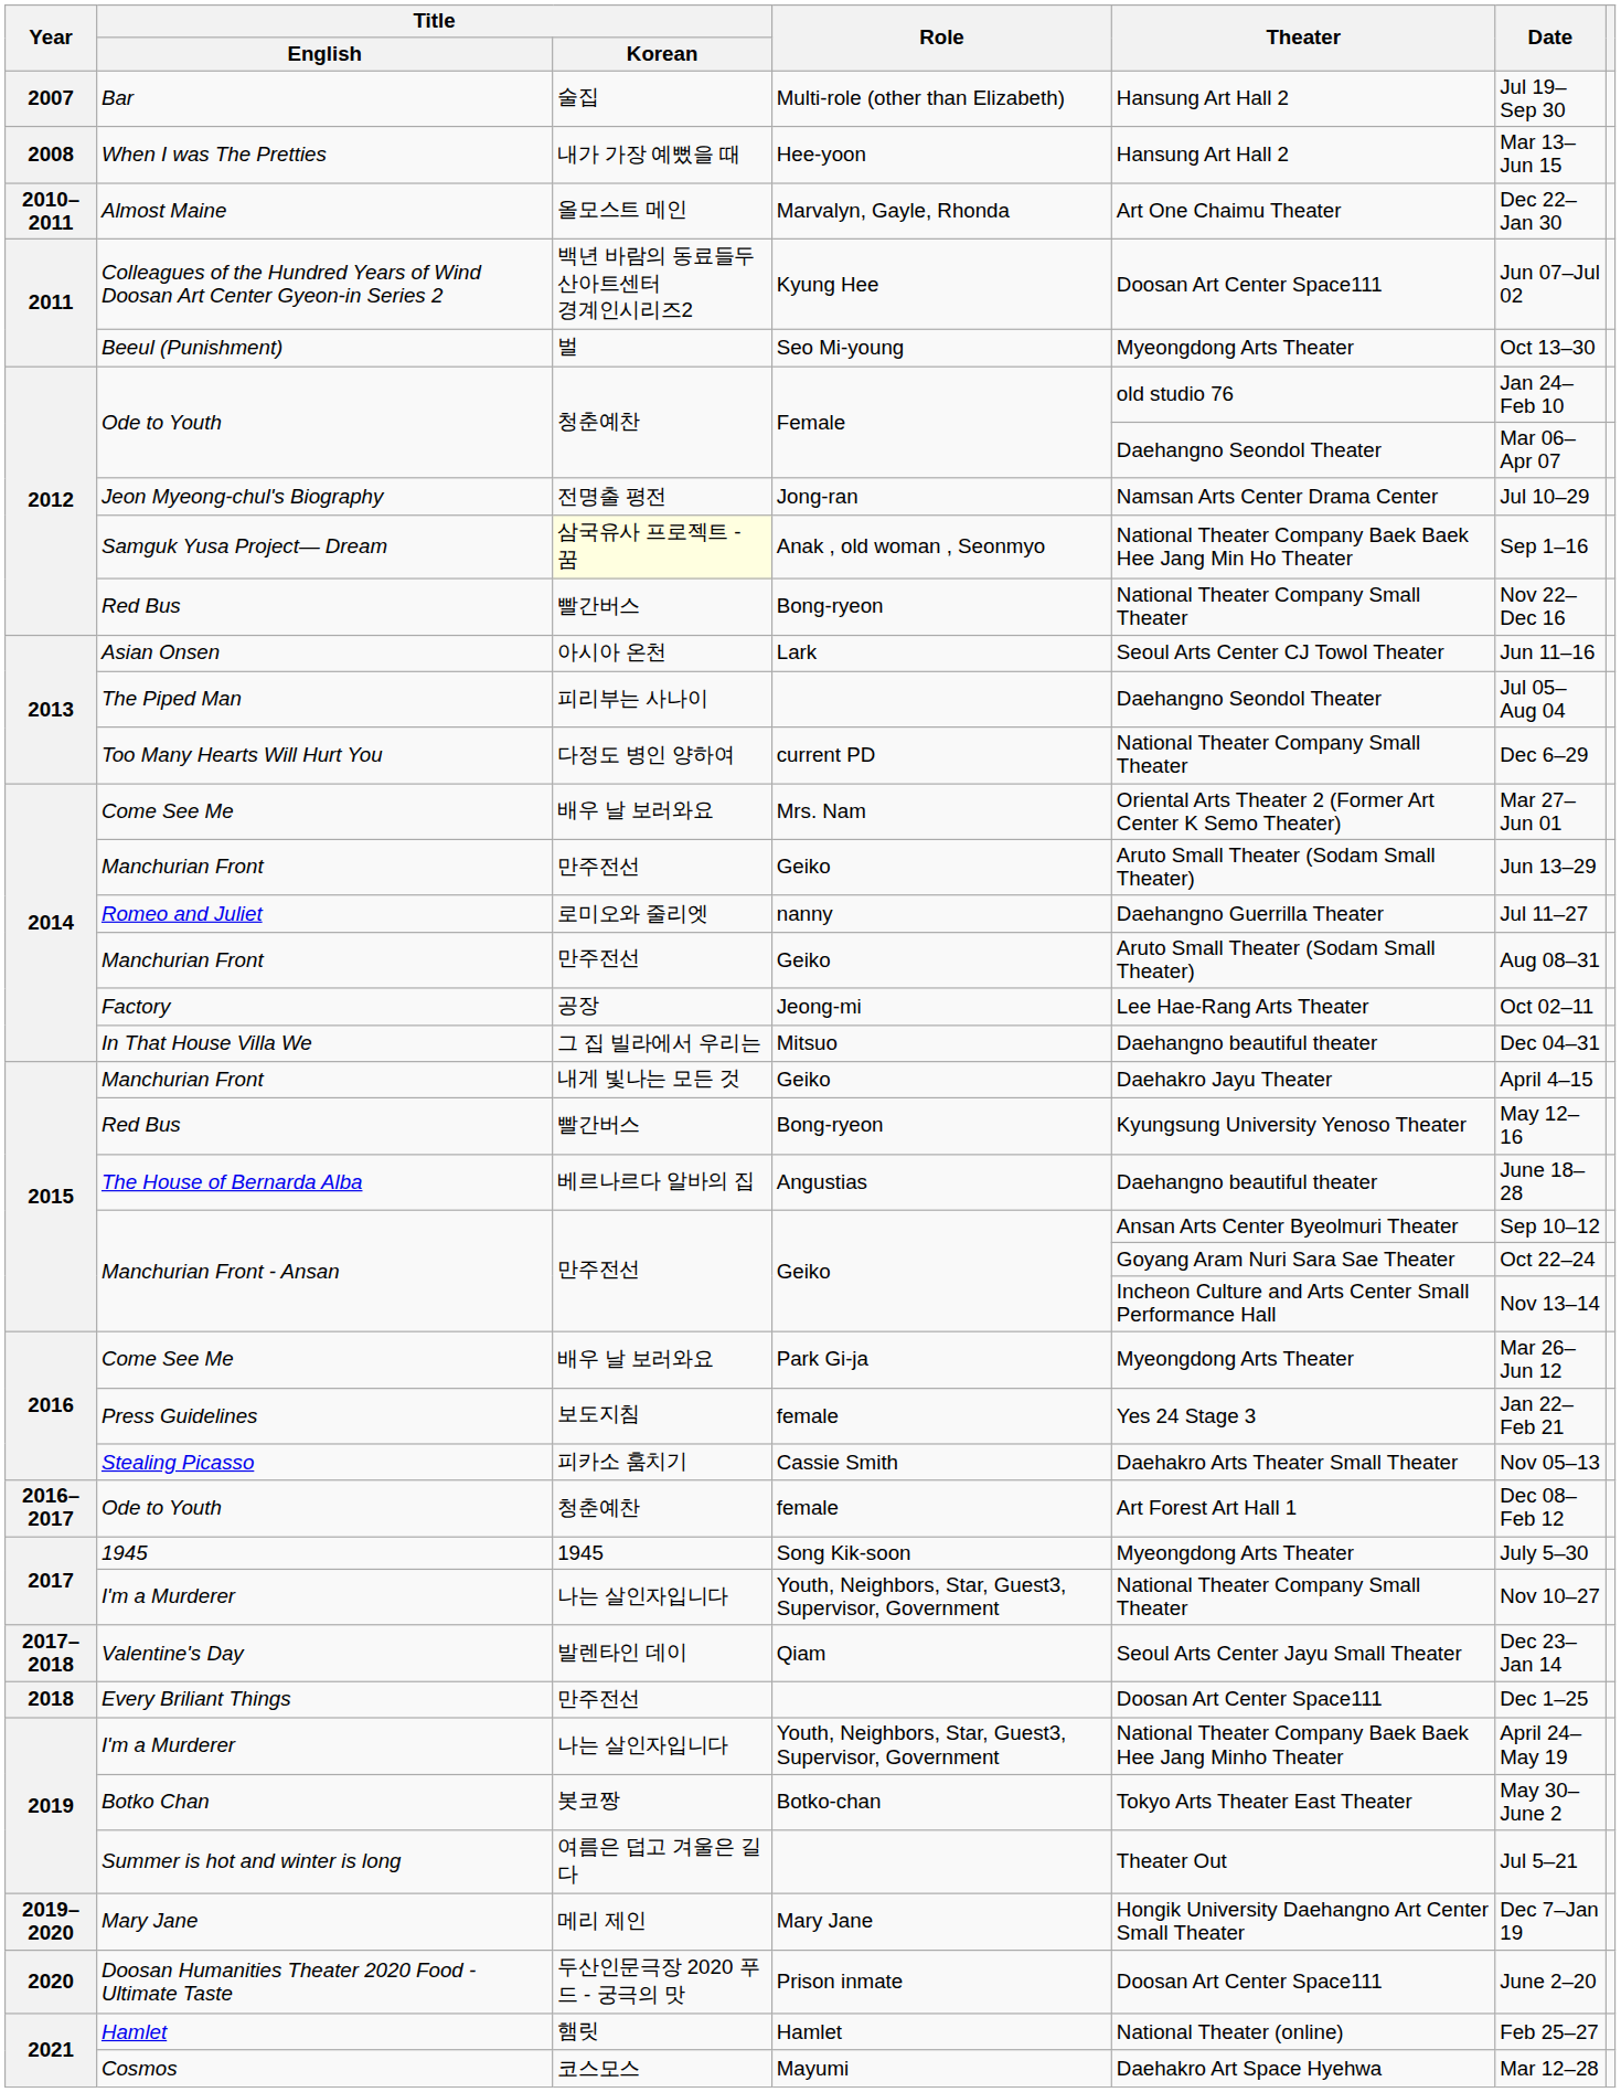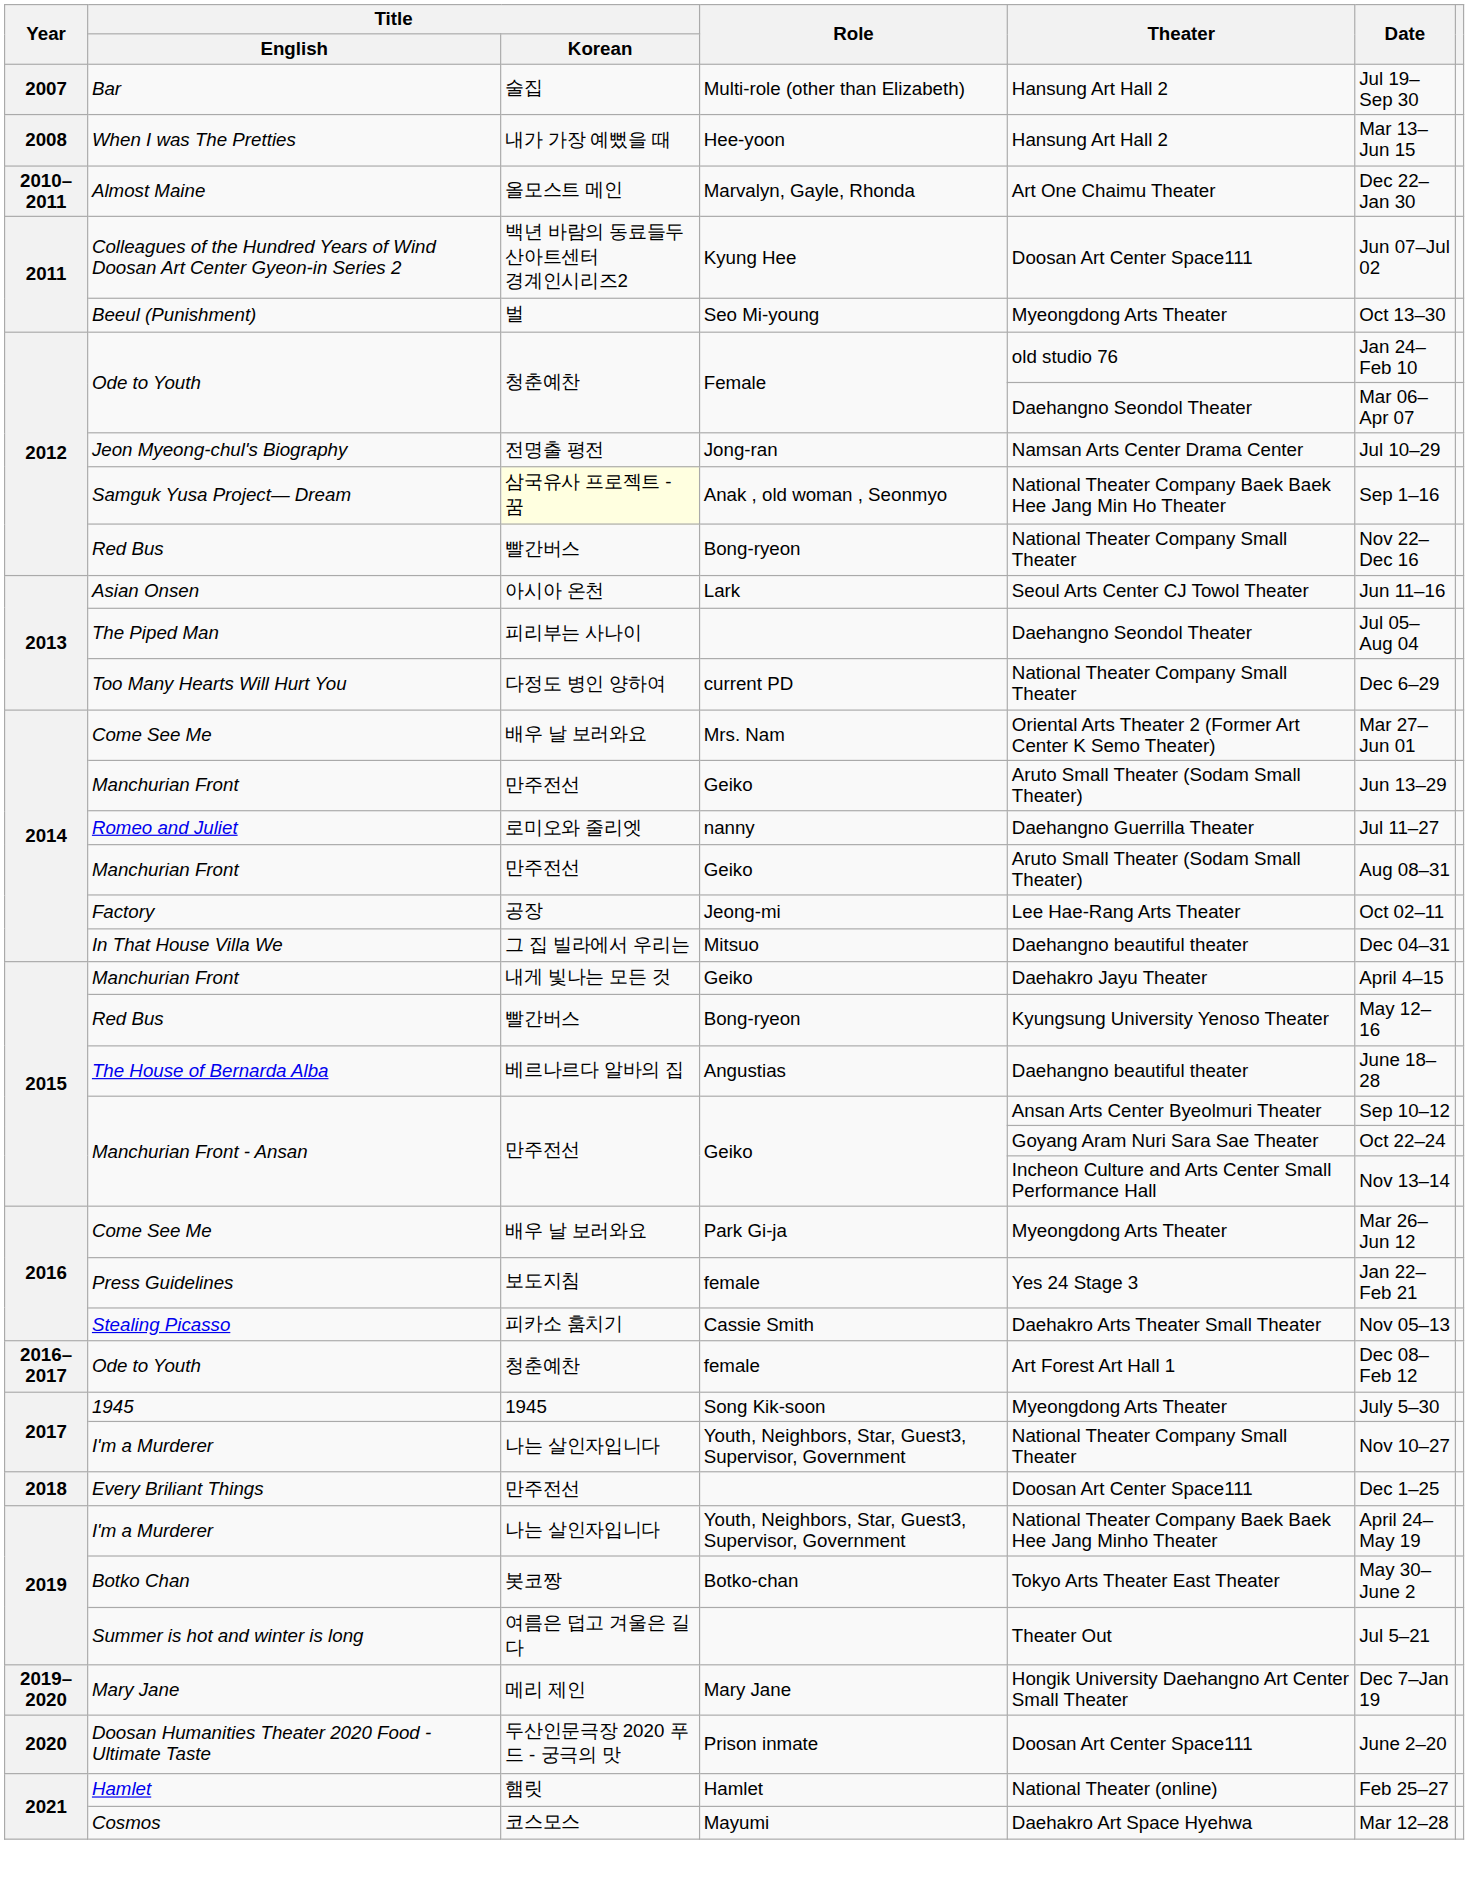 <table class="wikitable sortable plainrowheaders">
 <tr>
 <th rowspan="2" scope="col">Year</th>
 <th colspan="2" scope="col">Title</th>
 <th rowspan="2" scope="col">Role</th>
 <th rowspan="2" scope="col">Theater</th>
 <th rowspan="2" scope="col">Date</th>
 <th rowspan="2" scope="col" class="unsortable"></th>
 </tr>
 <tr>
 <th>English</th>
 <th>Korean</th>
 </tr>
 <tr>
 <th scope="row">2007</th>
 <td><em>Bar</em></td>
 <td>술집</td>
 <td>Multi-role (other than Elizabeth)</td>
 <td>Hansung Art Hall 2</td>
 <td>Jul 19–Sep 30</td>
 <td></td>
 </tr>
 <tr>
 <th scope="row">2008</th>
 <td><em>When I was The Pretties</em></td>
 <td>내가 가장 예뻤을 때</td>
 <td>Hee-yoon</td>
 <td>Hansung Art Hall 2</td>
 <td>Mar 13–Jun 15</td>
 <td></td>
 </tr>
 <tr>
 <th scope="row">2010–2011</th>
 <td><em>Almost Maine</em></td>
 <td>올모스트 메인</td>
 <td>Marvalyn, Gayle, Rhonda</td>
 <td>Art One Chaimu Theater</td>
 <td>Dec 22–Jan 30</td>
 <td></td>
 </tr>
 <tr>
 <th scope="row" rowspan="2">2011</th>
 <td><em>Colleagues of the Hundred Years of Wind Doosan Art Center Gyeon-in Series 2</em></td>
 <td>백년 바람의 동료들두산아트센터<br>경계인시리즈2</td>
 <td>Kyung Hee</td>
 <td>Doosan Art Center Space111</td>
 <td>Jun 07–Jul 02</td>
 <td></td>
 </tr>
 <tr>
 <td><em>Beeul (Punishment)</em></td>
 <td>벌</td>
 <td>Seo Mi-young</td>
 <td>Myeongdong Arts Theater</td>
 <td>Oct 13–30</td>
 <td></td>
 </tr>
 <tr>
 <th scope="row" rowspan="5">2012</th>
 <td rowspan="2"><em>Ode to Youth</em></td>
 <td rowspan="2">청춘예찬</td>
 <td rowspan="2">Female</td>
 <td>old studio 76</td>
 <td>Jan 24–Feb 10</td>
 <td></td>
 </tr>
 <tr>
 <td>Daehangno Seondol Theater</td>
 <td>Mar 06–Apr 07</td>
 <td></td>
 </tr>
 <tr>
 <td><em>Jeon Myeong-chul's Biography</em></td>
 <td>전명출 평전</td>
 <td>Jong-ran</td>
 <td>Namsan Arts Center Drama Center</td>
 <td>Jul 10–29</td>
 <td></td>
 </tr>
 <tr>
 <td><em>Samguk Yusa Project— Dream</em></td>
 <td style="background: lightyellow;">삼국유사 프로젝트 - 꿈</td>
 <td>Anak , old woman , Seonmyo</td>
 <td>National Theater Company Baek Baek Hee Jang Min Ho Theater</td>
 <td>Sep 1–16</td>
 <td></td>
 </tr>
 <tr>
 <td><em>Red Bus</em></td>
 <td>빨간버스</td>
 <td>Bong-ryeon</td>
 <td>National Theater Company Small Theater</td>
 <td>Nov 22–Dec 16</td>
 <td></td>
 </tr>
 <tr>
 <th scope="row" rowspan="3">2013</th>
 <td><em>Asian Onsen</em></td>
 <td>아시아 온천</td>
 <td>Lark</td>
 <td>Seoul Arts Center CJ Towol Theater</td>
 <td>Jun 11–16</td>
 <td></td>
 </tr>
 <tr>
 <td><em>The Piped Man</em></td>
 <td>피리부는 사나이</td>
 <td></td>
 <td>Daehangno Seondol Theater</td>
 <td>Jul 05–Aug 04</td>
 <td></td>
 </tr>
 <tr>
 <td><em>Too Many Hearts Will Hurt You</em></td>
 <td>다정도 병인 양하여</td>
 <td>current PD</td>
 <td>National Theater Company Small Theater</td>
 <td>Dec 6–29</td>
 <td></td>
 </tr>
 <tr>
 <th scope="row" rowspan="6">2014</th>
 <td><em>Come See Me</em></td>
 <td>배우 날 보러와요</td>
 <td>Mrs. Nam</td>
 <td>Oriental Arts Theater 2 (Former Art Center K Semo Theater)</td>
 <td>Mar 27–Jun 01</td>
 <td></td>
 </tr>
 <tr>
 <td><em>Manchurian Front</em></td>
 <td>만주전선</td>
 <td>Geiko</td>
 <td>Aruto Small Theater (Sodam Small Theater)</td>
 <td>Jun 13–29</td>
 <td></td>
 </tr>
 <tr>
 <td><em><a href='#'>Romeo and Juliet</a></em></td>
 <td>로미오와 줄리엣</td>
 <td>nanny</td>
 <td>Daehangno Guerrilla Theater</td>
 <td>Jul 11–27</td>
 <td></td>
 </tr>
 <tr>
 <td><em>Manchurian Front</em></td>
 <td>만주전선</td>
 <td>Geiko</td>
 <td>Aruto Small Theater (Sodam Small Theater)</td>
 <td>Aug 08–31</td>
 <td></td>
 </tr>
 <tr>
 <td><em>Factory</em></td>
 <td>공장</td>
 <td>Jeong-mi</td>
 <td>Lee Hae-Rang Arts Theater</td>
 <td>Oct 02–11</td>
 <td></td>
 </tr>
 <tr>
 <td><em>In That House Villa We</em></td>
 <td>그 집 빌라에서 우리는</td>
 <td>Mitsuo</td>
 <td>Daehangno beautiful theater</td>
 <td>Dec 04–31</td>
 <td></td>
 </tr>
 <tr>
 <th rowspan="6" scope="row">2015</th>
 <td><em>Manchurian Front</em></td>
 <td>내게 빛나는 모든 것</td>
 <td>Geiko</td>
 <td>Daehakro Jayu Theater</td>
 <td>April 4–15</td>
 <td></td>
 </tr>
 <tr>
 <td><em>Red Bus</em></td>
 <td>빨간버스</td>
 <td>Bong-ryeon</td>
 <td>Kyungsung University Yenoso Theater</td>
 <td>May 12–16</td>
 <td></td>
 </tr>
 <tr>
 <td><em><a href='#'>The House of Bernarda Alba</a></em></td>
 <td>베르나르다 알바의 집</td>
 <td>Angustias</td>
 <td>Daehangno beautiful theater</td>
 <td>June 18–28</td>
 <td></td>
 </tr>
 <tr>
 <td rowspan="3"><em>Manchurian Front - Ansan</em></td>
 <td rowspan="3">만주전선</td>
 <td rowspan="3">Geiko</td>
 <td>Ansan Arts Center Byeolmuri Theater</td>
 <td>Sep 10–12</td>
 <td></td>
 </tr>
 <tr>
 <td>Goyang Aram Nuri Sara Sae Theater</td>
 <td>Oct 22–24</td>
 <td></td>
 </tr>
 <tr>
 <td>Incheon Culture and Arts Center Small Performance Hall</td>
 <td>Nov 13–14</td>
 <td></td>
 </tr>
 <tr>
 <th rowspan="3" scope="row">2016</th>
 <td><em>Come See Me</em></td>
 <td>배우 날 보러와요</td>
 <td>Park Gi-ja</td>
 <td>Myeongdong Arts Theater</td>
 <td>Mar 26–Jun 12</td>
 <td></td>
 </tr>
 <tr>
 <td><em>Press Guidelines</em></td>
 <td>보도지침</td>
 <td>female</td>
 <td>Yes 24 Stage 3</td>
 <td>Jan 22–Feb 21</td>
 <td></td>
 </tr>
 <tr>
 <td><em><a href='#'>Stealing Picasso</a></em></td>
 <td>피카소 훔치기</td>
 <td>Cassie Smith</td>
 <td>Daehakro Arts Theater Small Theater</td>
 <td>Nov 05–13</td>
 <td></td>
 </tr>
 <tr>
 <th scope="row">2016–2017</th>
 <td><em>Ode to Youth</em></td>
 <td>청춘예찬</td>
 <td>female</td>
 <td>Art Forest Art Hall 1</td>
 <td>Dec 08–Feb 12</td>
 <td></td>
 </tr>
 <tr>
 <th rowspan="2" scope="row">2017</th>
 <td><em>1945</em></td>
 <td>1945</td>
 <td>Song Kik-soon</td>
 <td>Myeongdong Arts Theater</td>
 <td>July 5–30</td>
 <td></td>
 </tr>
 <tr>
 <td><em>I'm a Murderer</em></td>
 <td>나는 살인자입니다</td>
 <td>Youth, Neighbors, Star, Guest3, Supervisor, Government</td>
 <td>National Theater Company Small Theater</td>
 <td>Nov 10–27</td>
 <td></td>
 </tr>
 <tr>
-<th scope="row">2017–2018</th>
-<td><em>Valentine's Day</em></td>
-<td>발렌타인 데이</td>
-<td>Qiam</td>
-<td>Seoul Arts Center Jayu Small Theater</td>
-<td>Dec 23–Jan 14</td>
-<td></td>
-</tr>
-<tr>
 <th scope="row">2018</th>
 <td><em>Every Briliant Things</em></td>
 <td>만주전선</td>
 <td></td>
 <td>Doosan Art Center Space111</td>
 <td>Dec 1–25</td>
 <td></td>
 </tr>
 <tr>
 <th rowspan="3" scope="row">2019</th>
 <td><em>I'm a Murderer</em></td>
 <td>나는 살인자입니다</td>
 <td>Youth, Neighbors, Star, Guest3, Supervisor, Government</td>
 <td>National Theater Company Baek Baek Hee Jang Minho Theater</td>
 <td>April 24–May 19</td>
 <td></td>
 </tr>
 <tr>
 <td><em>Botko Chan</em></td>
 <td>봇코짱</td>
 <td>Botko-chan</td>
 <td>Tokyo Arts Theater East Theater</td>
 <td>May 30–June 2</td>
 <td></td>
 </tr>
 <tr>
 <td><em>Summer is hot and winter is long</em></td>
 <td>여름은 덥고 겨울은 길다</td>
 <td></td>
 <td>Theater Out</td>
 <td>Jul 5–21</td>
 <td></td>
 </tr>
 <tr>
 <th scope="row">2019–2020</th>
 <td><em>Mary Jane</em></td>
 <td>메리 제인</td>
 <td>Mary Jane</td>
 <td>Hongik University Daehangno Art Center Small Theater</td>
 <td>Dec 7–Jan 19</td>
 <td></td>
 </tr>
 <tr>
 <th scope="row">2020</th>
 <td><em>Doosan Humanities Theater 2020 Food - Ultimate Taste</em></td>
 <td>두산인문극장 2020 푸드 - 궁극의 맛</td>
 <td>Prison inmate</td>
 <td>Doosan Art Center Space111</td>
 <td>June 2–20</td>
 <td></td>
 </tr>
 <tr>
 <th rowspan="2" scope="row">2021</th>
 <td><em><a href='#'>Hamlet</a></em></td>
 <td>햄릿</td>
 <td>Hamlet</td>
 <td>National Theater (online)</td>
 <td>Feb 25–27</td>
 <td></td>
 </tr>
 <tr>
 <td><em>Cosmos</em></td>
 <td>코스모스</td>
 <td>Mayumi</td>
 <td>Daehakro Art Space Hyehwa</td>
 <td>Mar 12–28</td>
 <td></td>
 </tr>
 </table>
